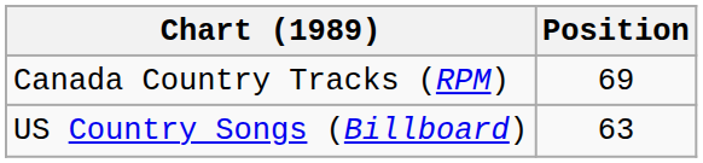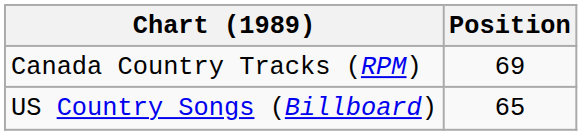 <table class="wikitable sortable">
 <tr>
 <th scope="col">Chart (1989)</th>
 <th scope="col">Position</th>
 </tr>
 <tr>
 <td>Canada Country Tracks (<em><a href='#'>RPM</a></em>)</td>
 <td align="center">69</td>
 </tr>
 <tr>
 <td>US <a href='#'>Country Songs</a> (<em><a href='#'>Billboard</a></em>)</td>
-<td align="center">63</td>
+<td align="center">65</td>
 </tr>
 </table>
